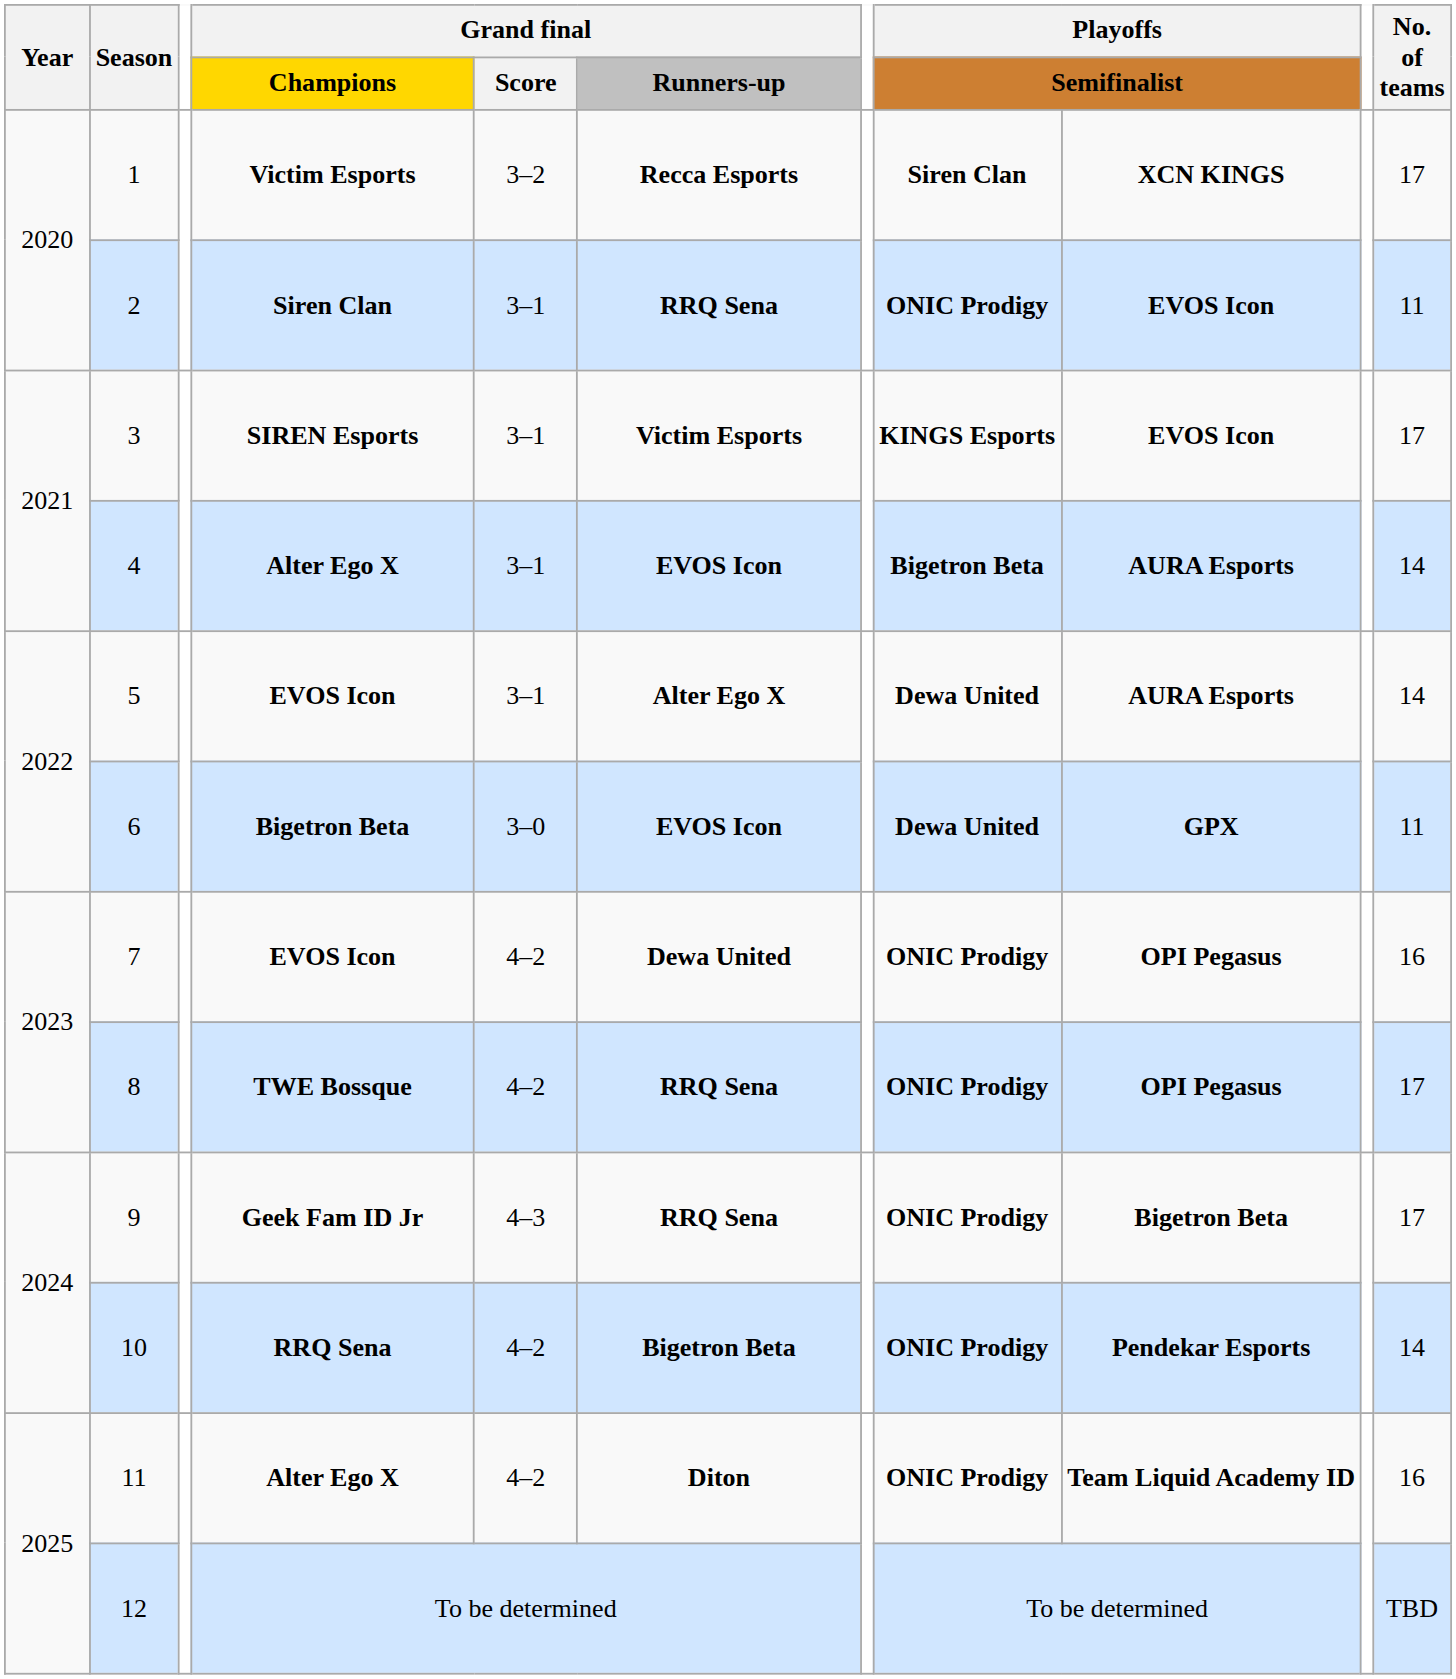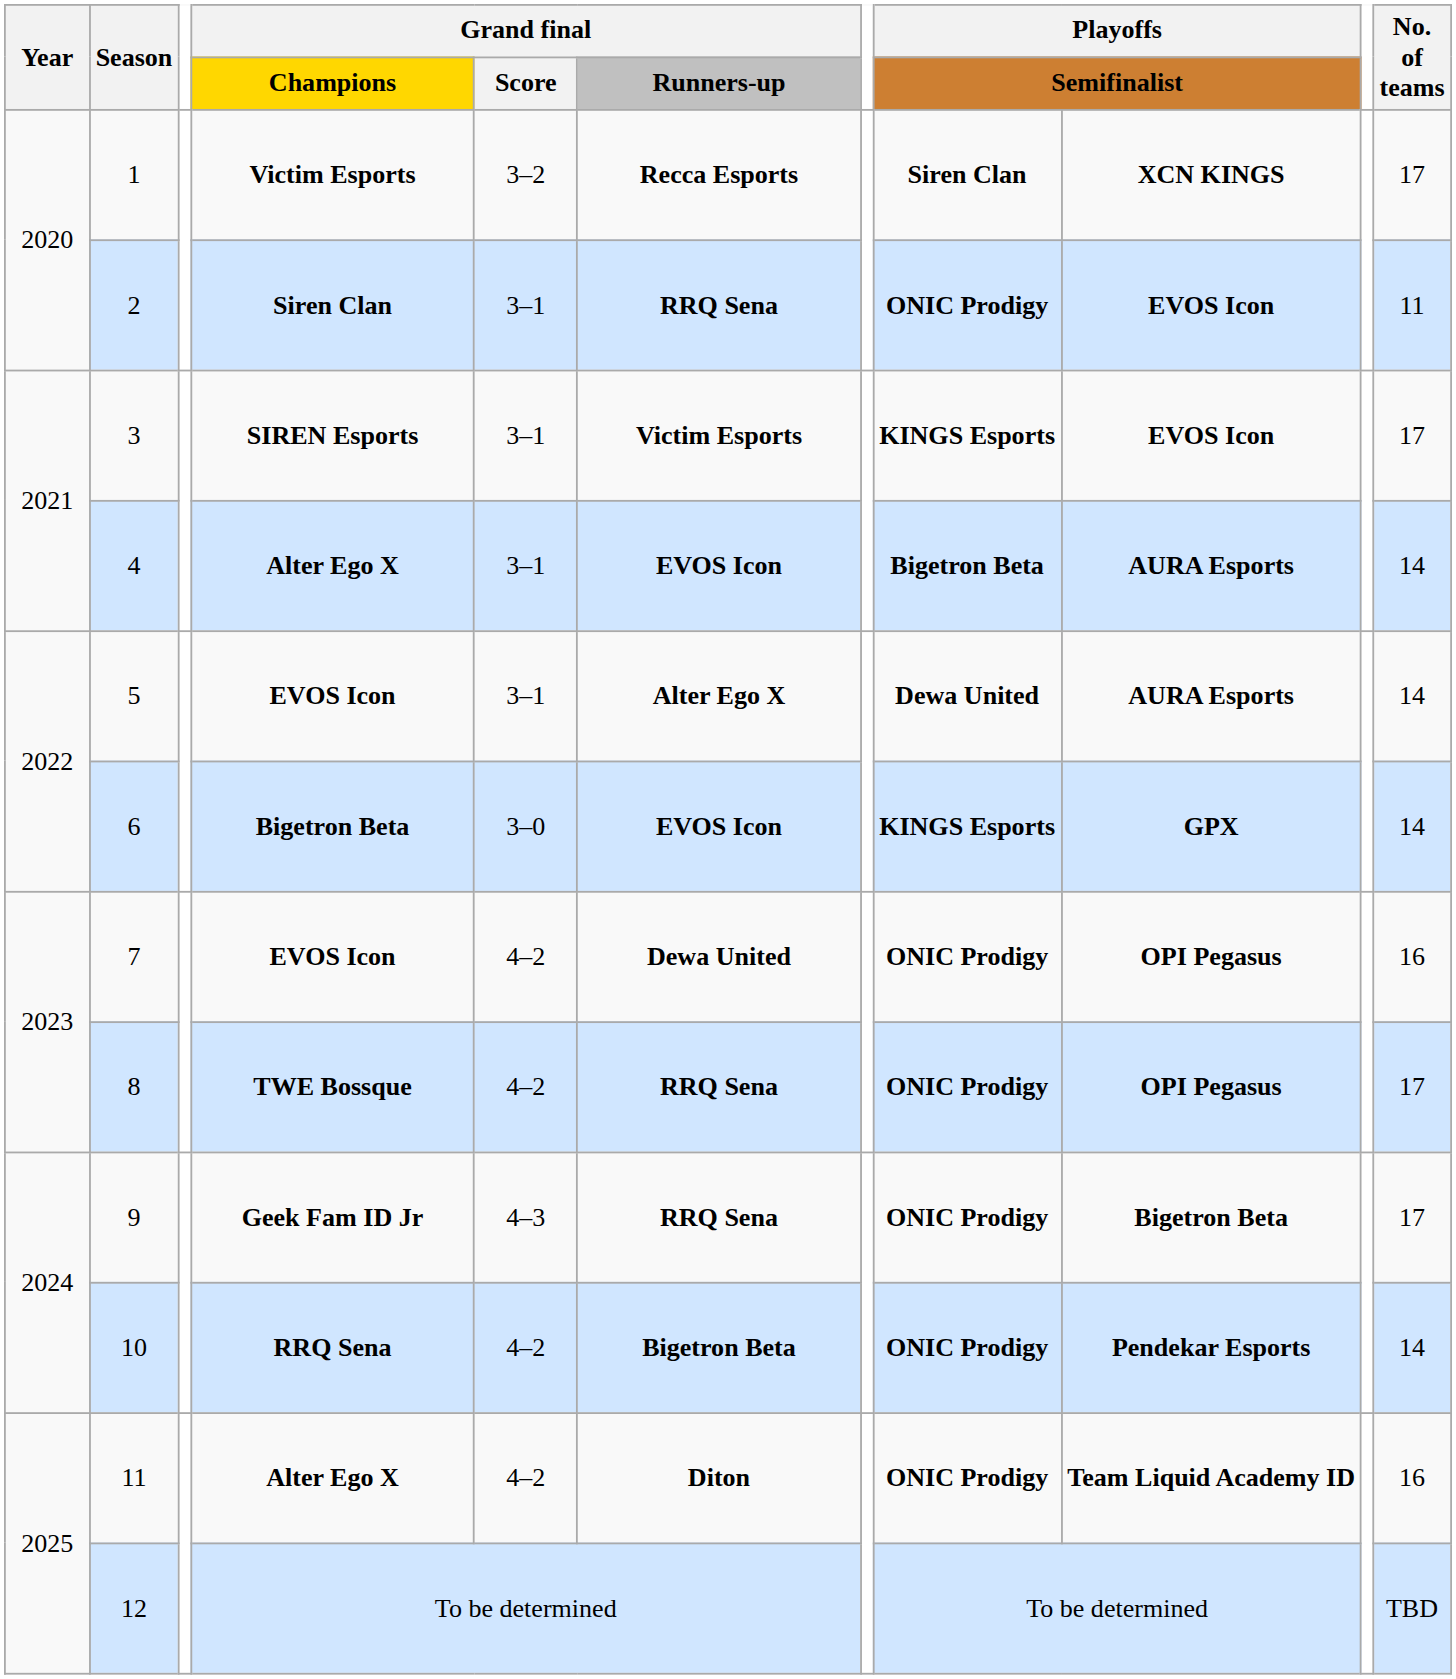 <table class="wikitable" style="text-align:center;font-size:90%;">
 <tr>
 <th rowspan=2 width=40>Year</th>
 <th rowspan=2 width=40>Season</th>
 <td rowspan=2 style="width:1;background:#fff;border-top-style:hidden;"></td>
 <th colspan=3>Grand final</th>
 <td rowspan=2 style="width:1;background:#fff;border-top-style:hidden;"></td>
 <th colspan=2>Playoffs</th>
 <td rowspan=2 style="width:1;background:#fff;border-top-style:hidden;"></td>
 <th rowspan=2 width=10>No. of teams</th>
 </tr>
 <tr>
 <th width=150 style="background:gold;">Champions</th>
 <th width=50>Score</th>
 <th width=150 style="background:silver">Runners-up</th>
 <th colspan="2" width=150 style="background:#cd7f32">Semifinalist</th>
 </tr>
 <tr style="height:5em;">
 <td rowspan=2>2020</td>
 <td>1</td>
 <td rowspan=2 style="width:1;background:#fff;"></td>
 <td><strong>Victim Esports</strong></td>
 <td>3–2</td>
 <td><strong>Recca Esports</strong></td>
 <td rowspan=2 style="width:1;background:#fff;"></td>
 <td><strong>Siren Clan</strong></td>
 <td><strong>XCN KINGS</strong></td>
 <td rowspan=2 style="width:1;background:#fff;"></td>
 <td>17</td>
 </tr>
 <tr style="background:#D0E6FF;height:5em;">
 <td>2</td>
 <td><strong>Siren Clan</strong></td>
 <td>3–1</td>
 <td><strong>RRQ Sena</strong></td>
 <td><strong>ONIC Prodigy</strong></td>
 <td><strong>EVOS Icon</strong></td>
 <td>11</td>
 </tr>
 <tr style="height:5em;">
 <td rowspan=2>2021</td>
 <td>3</td>
 <td rowspan=2 style="width:1;background:#fff;"></td>
 <td><strong>SIREN Esports</strong></td>
 <td>3–1</td>
 <td><strong>Victim Esports</strong></td>
 <td rowspan=2 style="width:1;background:#fff;"></td>
 <td><strong>KINGS Esports</strong></td>
 <td><strong>EVOS Icon</strong></td>
 <td rowspan=2 style="width:1;background:#fff;"></td>
 <td>17</td>
 </tr>
 <tr style="background:#D0E6FF;height:5em;">
 <td>4</td>
 <td><strong>Alter Ego X</strong></td>
 <td>3–1</td>
 <td><strong>EVOS Icon</strong></td>
 <td><strong>Bigetron Beta</strong></td>
 <td><strong>AURA Esports</strong></td>
 <td>14</td>
 </tr>
 <tr style="height:5em;">
 <td rowspan=2>2022</td>
 <td>5</td>
 <td rowspan=2 style="width:1;background:#fff;"></td>
 <td><strong>EVOS Icon</strong></td>
 <td>3–1</td>
 <td><strong>Alter Ego X</strong></td>
 <td rowspan=2 style="width:1;background:#fff;"></td>
 <td><strong>Dewa United</strong></td>
 <td><strong>AURA Esports</strong></td>
 <td rowspan=2 style="width:1;background:#fff;"></td>
 <td>14</td>
 </tr>
 <tr style="background:#D0E6FF;height:5em;">
 <td>6</td>
 <td><strong>Bigetron Beta</strong></td>
 <td>3–0</td>
 <td><strong>EVOS Icon</strong></td>
-<td><strong>Dewa United</strong></td>
+<td><strong>KINGS Esports</strong></td>
 <td><strong>GPX</strong></td>
-<td>11</td>
+<td>14</td>
 </tr>
 <tr style="height:5em;">
 <td rowspan=2>2023</td>
 <td>7</td>
 <td rowspan=2 style="width:1;background:#fff;"></td>
 <td><strong>EVOS Icon</strong></td>
 <td>4–2</td>
 <td><strong>Dewa United</strong></td>
 <td rowspan=2 style="width:1;background:#fff;"></td>
 <td><strong>ONIC Prodigy</strong></td>
 <td><strong>OPI Pegasus</strong></td>
 <td rowspan=2 style="width:1;background:#fff;"></td>
 <td>16</td>
 </tr>
 <tr style="background:#D0E6FF;height:5em;">
 <td>8</td>
 <td><strong>TWE Bossque</strong></td>
 <td>4–2</td>
 <td><strong>RRQ Sena</strong></td>
 <td><strong>ONIC Prodigy</strong></td>
 <td><strong>OPI Pegasus</strong></td>
 <td>17</td>
 </tr>
 <tr style="height:5em;">
 <td rowspan=2>2024</td>
 <td>9</td>
 <td rowspan=2 style="width:1;background:#fff;"></td>
 <td><strong>Geek Fam ID Jr</strong></td>
 <td>4–3</td>
 <td><strong>RRQ Sena</strong></td>
 <td rowspan=2 style="width:1;background:#fff;"></td>
 <td><strong>ONIC Prodigy</strong></td>
 <td><strong>Bigetron Beta</strong></td>
 <td rowspan=2 style="width:1;background:#fff;"></td>
 <td>17</td>
 </tr>
 <tr style="background:#D0E6FF;height:5em;">
 <td>10</td>
 <td><strong>RRQ Sena</strong></td>
 <td>4–2</td>
 <td><strong>Bigetron Beta</strong></td>
 <td><strong>ONIC Prodigy</strong></td>
 <td><strong>Pendekar Esports</strong></td>
 <td>14</td>
 </tr>
 <tr style="height:5em;">
 <td rowspan=2>2025</td>
 <td>11</td>
 <td rowspan=2 style="width:1;background:#fff;"></td>
 <td><strong>Alter Ego X</strong></td>
 <td>4–2</td>
 <td><strong> Diton </strong></td>
 <td rowspan=2 style="width:1;background:#fff;"></td>
 <td><strong>ONIC Prodigy</strong></td>
 <td><strong>Team Liquid Academy ID</strong></td>
 <td rowspan=2 style="width:1;background:#fff;"></td>
 <td>16</td>
 </tr>
 <tr style="background:#D0E6FF;height:5em;">
 <td>12</td>
 <td colspan="3">To be determined</td>
 <td colspan="2">To be determined</td>
 <td>TBD</td>
 </tr>
 </table>
